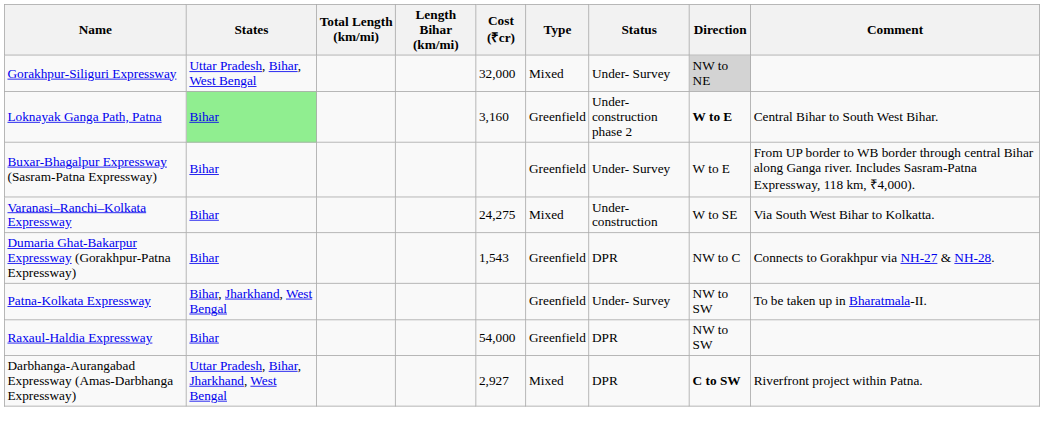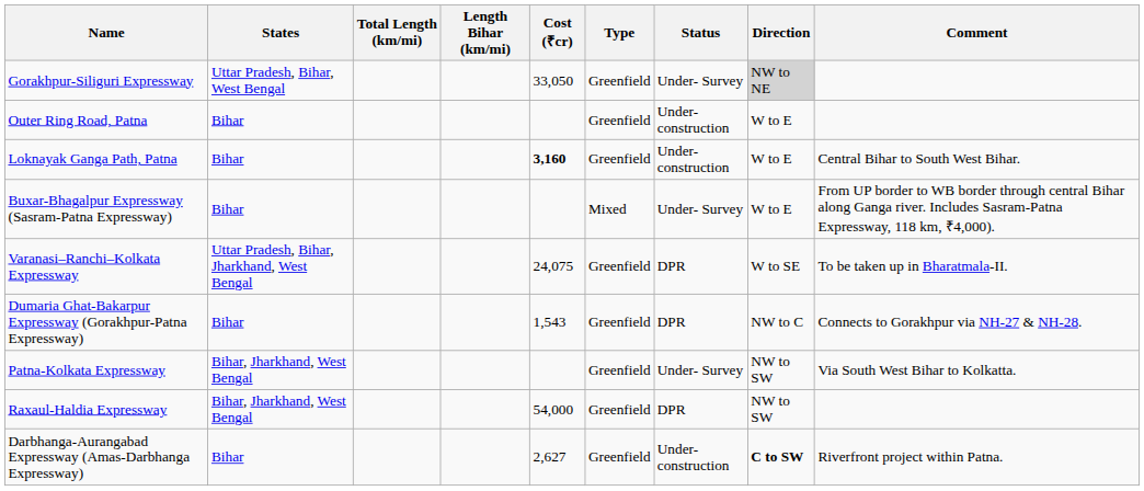 <table class="wikitable sortable static-row-numbers col3right col4right col5right mw-datatable">
 <tr>
 <th>Name</th>
 <th>States</th>
 <th data-sort-type="number">Total Length (km/mi)</th>
 <th>Length Bihar (km/mi)</th>
 <th>Cost (₹cr)</th>
 <th>Type</th>
 <th>Status</th>
 <th>Direction</th>
 <th>Comment</th>
 </tr>
 <tr>
 <td><a href='#'>Gorakhpur-Siliguri Expressway</a></td>
 <td><a href='#'>Uttar Pradesh</a>, <a href='#'>Bihar</a>, <a href='#'>West Bengal</a></td>
 <td></td>
 <td></td>
-<td>32,000</td>
-<td>Mixed</td>
+<td>33,050</td>
+<td>Greenfield</td>
 <td>Under- Survey</td>
 <td style="background: lightgrey;">NW to NE</td>
 <td></td>
 </tr>
 <tr>
+<td><a href='#'>Outer Ring Road, Patna</a></td>
+<td><a href='#'>Bihar</a></td>
+<td></td>
+<td></td>
+<td></td>
+<td>Greenfield</td>
+<td>Under-construction</td>
+<td>W to E</td>
+<td></td>
+</tr>
+<tr>
 <td><a href='#'>Loknayak Ganga Path, Patna</a></td>
-<td style="background: lightgreen;"><a href='#'>Bihar</a></td>
+<td><a href='#'>Bihar</a></td>
 <td><br></td>
 <td></td>
-<td>3,160</td>
+<td><strong>3,160</strong></td>
 <td>Greenfield</td>
-<td>Under-construction phase 2</td>
-<td><strong>W to E</strong></td>
+<td>Under-construction</td>
+<td>W to E</td>
 <td>Central Bihar to South West Bihar.</td>
 </tr>
 <tr>
 <td><a href='#'>Buxar-Bhagalpur Expressway</a> (Sasram-Patna Expressway)</td>
 <td><a href='#'>Bihar</a></td>
 <td></td>
 <td></td>
 <td></td>
-<td>Greenfield</td>
+<td>Mixed</td>
 <td>Under- Survey</td>
 <td>W to E</td>
 <td>From UP border to WB border through central Bihar along Ganga river. Includes Sasram-Patna Expressway, 118 km, ₹4,000).</td>
 </tr>
 <tr>
 <td><a href='#'>Varanasi–Ranchi–Kolkata Expressway</a></td>
-<td><a href='#'>Bihar</a></td>
+<td><a href='#'>Uttar Pradesh</a>, <a href='#'>Bihar</a>, <a href='#'>Jharkhand</a>, <a href='#'>West Bengal</a></td>
 <td></td>
 <td></td>
-<td>24,275</td>
-<td>Mixed</td>
-<td>Under-construction</td>
+<td>24,075</td>
+<td>Greenfield</td>
+<td>DPR</td>
 <td>W to SE</td>
-<td>Via South West Bihar to Kolkatta.</td>
+<td>To be taken up in <a href='#'>Bharatmala</a>-II.</td>
 </tr>
 <tr>
 <td><a href='#'>Dumaria Ghat-Bakarpur Expressway</a> (Gorakhpur-Patna Expressway)</td>
 <td><a href='#'>Bihar</a></td>
 <td></td>
 <td></td>
 <td>1,543</td>
 <td>Greenfield</td>
 <td>DPR</td>
 <td>NW to C</td>
 <td>Connects to Gorakhpur via <a href='#'>NH-27</a> & <a href='#'>NH-28</a>.</td>
 </tr>
 <tr>
 <td><a href='#'>Patna-Kolkata Expressway</a></td>
 <td><a href='#'>Bihar</a>, <a href='#'>Jharkhand</a>, <a href='#'>West Bengal</a></td>
 <td></td>
 <td></td>
 <td></td>
 <td>Greenfield</td>
 <td>Under- Survey</td>
 <td>NW to SW</td>
-<td>To be taken up in <a href='#'>Bharatmala</a>-II.</td>
+<td>Via South West Bihar to Kolkatta.</td>
 </tr>
 <tr>
 <td><a href='#'>Raxaul-Haldia Expressway</a></td>
-<td><a href='#'>Bihar</a></td>
+<td><a href='#'>Bihar</a>, <a href='#'>Jharkhand</a>, <a href='#'>West Bengal</a></td>
 <td></td>
 <td></td>
 <td>54,000</td>
 <td>Greenfield</td>
 <td>DPR</td>
 <td>NW to SW</td>
 <td></td>
 </tr>
 <tr>
 <td>Darbhanga-Aurangabad Expressway (Amas-Darbhanga Expressway)</td>
-<td><a href='#'>Uttar Pradesh</a>, <a href='#'>Bihar</a>, <a href='#'>Jharkhand</a>, <a href='#'>West Bengal</a></td>
+<td><a href='#'>Bihar</a></td>
 <td></td>
 <td></td>
-<td>2,927</td>
-<td>Mixed</td>
-<td>DPR</td>
+<td>2,627</td>
+<td>Greenfield</td>
+<td>Under-construction</td>
 <td><strong>C to SW</strong></td>
 <td>Riverfront project within Patna.</td>
 </tr>
 </table>
